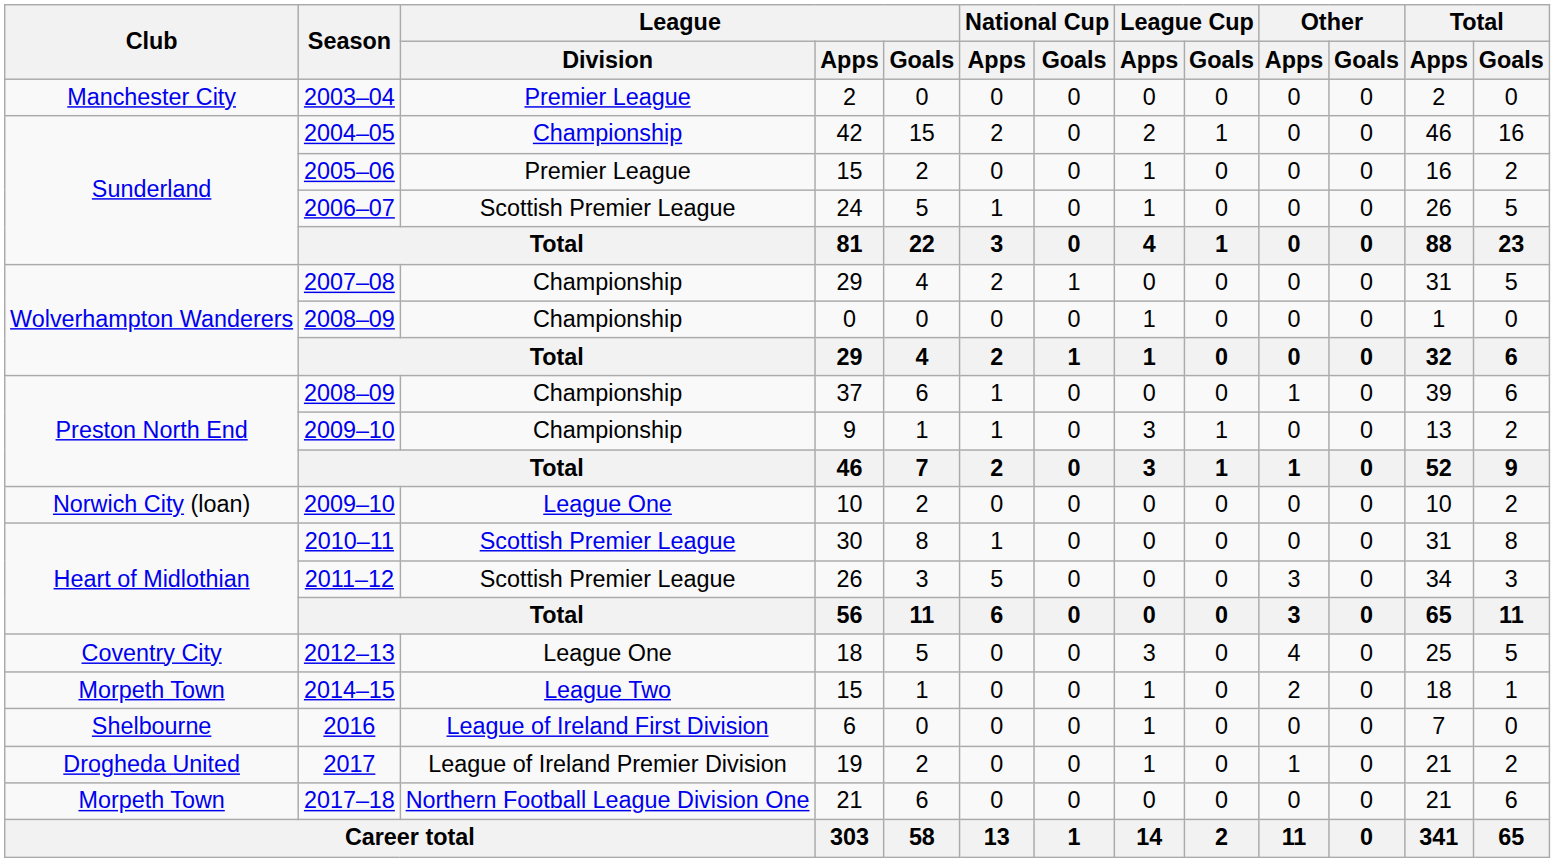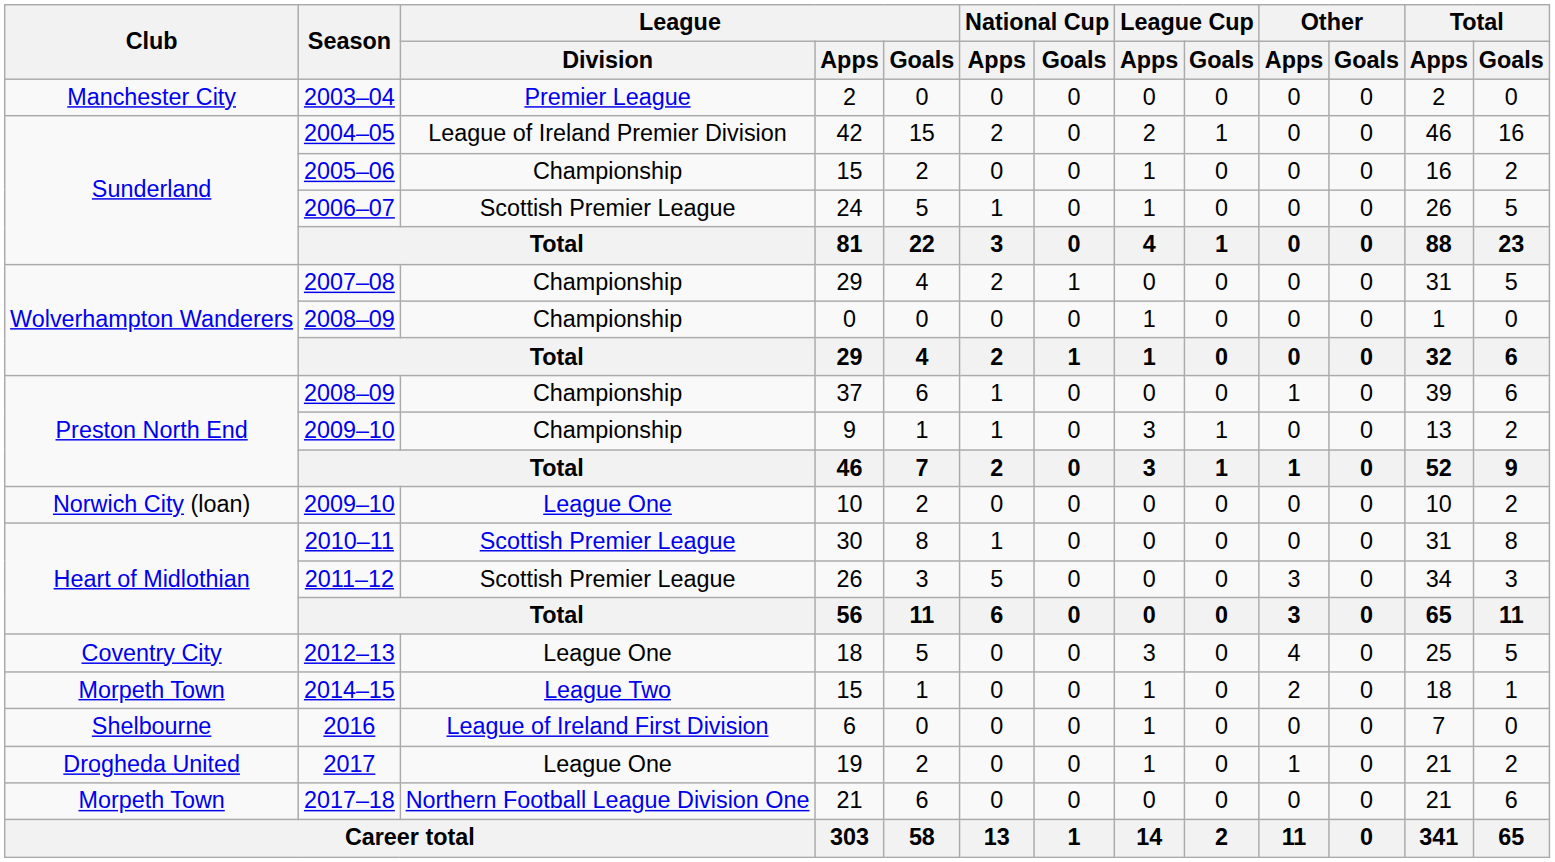 <table class="wikitable" style="text-align:center">
 <tr>
 <th rowspan="2">Club</th>
 <th rowspan="2">Season</th>
 <th colspan="3">League</th>
 <th colspan="2">National Cup</th>
 <th colspan="2">League Cup</th>
 <th colspan="2">Other</th>
 <th colspan="2">Total</th>
 </tr>
 <tr>
 <th>Division</th>
 <th>Apps</th>
 <th>Goals</th>
 <th>Apps</th>
 <th>Goals</th>
 <th>Apps</th>
 <th>Goals</th>
 <th>Apps</th>
 <th>Goals</th>
 <th>Apps</th>
 <th>Goals</th>
 </tr>
 <tr>
 <td><a href='#'>Manchester City</a></td>
 <td><a href='#'>2003–04</a></td>
 <td><a href='#'>Premier League</a></td>
 <td>2</td>
 <td>0</td>
 <td>0</td>
 <td>0</td>
 <td>0</td>
 <td>0</td>
 <td>0</td>
 <td>0</td>
 <td>2</td>
 <td>0</td>
 </tr>
 <tr>
 <td rowspan="4"><a href='#'>Sunderland</a></td>
 <td><a href='#'>2004–05</a></td>
-<td><a href='#'>Championship</a></td>
+<td>League of Ireland Premier Division</td>
 <td>42</td>
 <td>15</td>
 <td>2</td>
 <td>0</td>
 <td>2</td>
 <td>1</td>
 <td>0</td>
 <td>0</td>
 <td>46</td>
 <td>16</td>
 </tr>
 <tr>
 <td><a href='#'>2005–06</a></td>
-<td>Premier League</td>
+<td>Championship</td>
 <td>15</td>
 <td>2</td>
 <td>0</td>
 <td>0</td>
 <td>1</td>
 <td>0</td>
 <td>0</td>
 <td>0</td>
 <td>16</td>
 <td>2</td>
 </tr>
 <tr>
 <td><a href='#'>2006–07</a></td>
 <td>Scottish Premier League</td>
 <td>24</td>
 <td>5</td>
 <td>1</td>
 <td>0</td>
 <td>1</td>
 <td>0</td>
 <td>0</td>
 <td>0</td>
 <td>26</td>
 <td>5</td>
 </tr>
 <tr>
 <th colspan="2">Total</th>
 <th>81</th>
 <th>22</th>
 <th>3</th>
 <th>0</th>
 <th>4</th>
 <th>1</th>
 <th>0</th>
 <th>0</th>
 <th>88</th>
 <th>23</th>
 </tr>
 <tr>
 <td rowspan="3"><a href='#'>Wolverhampton Wanderers</a></td>
 <td><a href='#'>2007–08</a></td>
 <td>Championship</td>
 <td>29</td>
 <td>4</td>
 <td>2</td>
 <td>1</td>
 <td>0</td>
 <td>0</td>
 <td>0</td>
 <td>0</td>
 <td>31</td>
 <td>5</td>
 </tr>
 <tr>
 <td><a href='#'>2008–09</a></td>
 <td>Championship</td>
 <td>0</td>
 <td>0</td>
 <td>0</td>
 <td>0</td>
 <td>1</td>
 <td>0</td>
 <td>0</td>
 <td>0</td>
 <td>1</td>
 <td>0</td>
 </tr>
 <tr>
 <th colspan="2">Total</th>
 <th>29</th>
 <th>4</th>
 <th>2</th>
 <th>1</th>
 <th>1</th>
 <th>0</th>
 <th>0</th>
 <th>0</th>
 <th>32</th>
 <th>6</th>
 </tr>
 <tr>
 <td rowspan="3"><a href='#'>Preston North End</a></td>
 <td><a href='#'>2008–09</a></td>
 <td>Championship</td>
 <td>37</td>
 <td>6</td>
 <td>1</td>
 <td>0</td>
 <td>0</td>
 <td>0</td>
 <td>1</td>
 <td>0</td>
 <td>39</td>
 <td>6</td>
 </tr>
 <tr>
 <td><a href='#'>2009–10</a></td>
 <td>Championship</td>
 <td>9</td>
 <td>1</td>
 <td>1</td>
 <td>0</td>
 <td>3</td>
 <td>1</td>
 <td>0</td>
 <td>0</td>
 <td>13</td>
 <td>2</td>
 </tr>
 <tr>
 <th colspan="2">Total</th>
 <th>46</th>
 <th>7</th>
 <th>2</th>
 <th>0</th>
 <th>3</th>
 <th>1</th>
 <th>1</th>
 <th>0</th>
 <th>52</th>
 <th>9</th>
 </tr>
 <tr>
 <td><a href='#'>Norwich City</a> (loan)</td>
 <td><a href='#'>2009–10</a></td>
 <td><a href='#'>League One</a></td>
 <td>10</td>
 <td>2</td>
 <td>0</td>
 <td>0</td>
 <td>0</td>
 <td>0</td>
 <td>0</td>
 <td>0</td>
 <td>10</td>
 <td>2</td>
 </tr>
 <tr>
 <td rowspan="3"><a href='#'>Heart of Midlothian</a></td>
 <td><a href='#'>2010–11</a></td>
 <td><a href='#'>Scottish Premier League</a></td>
 <td>30</td>
 <td>8</td>
 <td>1</td>
 <td>0</td>
 <td>0</td>
 <td>0</td>
 <td>0</td>
 <td>0</td>
 <td>31</td>
 <td>8</td>
 </tr>
 <tr>
 <td><a href='#'>2011–12</a></td>
 <td>Scottish Premier League</td>
 <td>26</td>
 <td>3</td>
 <td>5</td>
 <td>0</td>
 <td>0</td>
 <td>0</td>
 <td>3</td>
 <td>0</td>
 <td>34</td>
 <td>3</td>
 </tr>
 <tr>
 <th colspan="2">Total</th>
 <th>56</th>
 <th>11</th>
 <th>6</th>
 <th>0</th>
 <th>0</th>
 <th>0</th>
 <th>3</th>
 <th>0</th>
 <th>65</th>
 <th>11</th>
 </tr>
 <tr>
 <td><a href='#'>Coventry City</a></td>
 <td><a href='#'>2012–13</a></td>
 <td>League One</td>
 <td>18</td>
 <td>5</td>
 <td>0</td>
 <td>0</td>
 <td>3</td>
 <td>0</td>
 <td>4</td>
 <td>0</td>
 <td>25</td>
 <td>5</td>
 </tr>
 <tr>
 <td><a href='#'>Morpeth Town</a></td>
 <td><a href='#'>2014–15</a></td>
 <td><a href='#'>League Two</a></td>
 <td>15</td>
 <td>1</td>
 <td>0</td>
 <td>0</td>
 <td>1</td>
 <td>0</td>
 <td>2</td>
 <td>0</td>
 <td>18</td>
 <td>1</td>
 </tr>
 <tr>
 <td><a href='#'>Shelbourne</a></td>
 <td><a href='#'>2016</a></td>
 <td><a href='#'>League of Ireland First Division</a></td>
 <td>6</td>
 <td>0</td>
 <td>0</td>
 <td>0</td>
 <td>1</td>
 <td>0</td>
 <td>0</td>
 <td>0</td>
 <td>7</td>
 <td>0</td>
 </tr>
 <tr>
 <td><a href='#'>Drogheda United</a></td>
 <td><a href='#'>2017</a></td>
-<td>League of Ireland Premier Division</td>
+<td>League One</td>
 <td>19</td>
 <td>2</td>
 <td>0</td>
 <td>0</td>
 <td>1</td>
 <td>0</td>
 <td>1</td>
 <td>0</td>
 <td>21</td>
 <td>2</td>
 </tr>
 <tr>
 <td><a href='#'>Morpeth Town</a></td>
 <td><a href='#'>2017–18</a></td>
 <td><a href='#'>Northern Football League Division One</a></td>
 <td>21</td>
 <td>6</td>
 <td>0</td>
 <td>0</td>
 <td>0</td>
 <td>0</td>
 <td>0</td>
 <td>0</td>
 <td>21</td>
 <td>6</td>
 </tr>
 <tr>
 <th colspan="3">Career total</th>
 <th>303</th>
 <th>58</th>
 <th>13</th>
 <th>1</th>
 <th>14</th>
 <th>2</th>
 <th>11</th>
 <th>0</th>
 <th>341</th>
 <th>65</th>
 </tr>
 </table>
